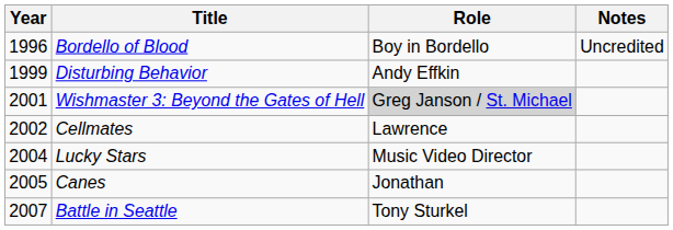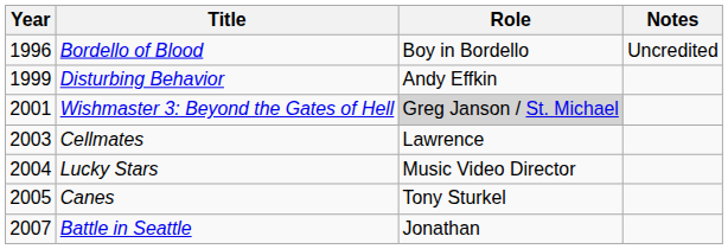 <table class="wikitable sortable">
 <tr>
 <th>Year</th>
 <th>Title</th>
 <th>Role</th>
 <th>Notes</th>
 </tr>
 <tr>
 <td>1996</td>
 <td><em><a href='#'>Bordello of Blood</a></em></td>
 <td>Boy in Bordello</td>
 <td>Uncredited</td>
 </tr>
 <tr>
 <td>1999</td>
 <td><em><a href='#'>Disturbing Behavior</a></em></td>
 <td>Andy Effkin</td>
 <td></td>
 </tr>
 <tr>
 <td>2001</td>
 <td><em><a href='#'>Wishmaster 3: Beyond the Gates of Hell</a></em></td>
 <td style="background: lightgrey;">Greg Janson / <a href='#'>St. Michael</a></td>
 <td></td>
 </tr>
 <tr>
-<td>2002</td>
+<td>2003</td>
 <td><em>Cellmates</em></td>
 <td>Lawrence</td>
 <td></td>
 </tr>
 <tr>
 <td>2004</td>
 <td><em>Lucky Stars</em></td>
 <td>Music Video Director</td>
 <td></td>
 </tr>
 <tr>
 <td>2005</td>
 <td><em>Canes</em></td>
-<td>Jonathan</td>
+<td>Tony Sturkel</td>
 <td></td>
 </tr>
 <tr>
 <td>2007</td>
 <td><em><a href='#'>Battle in Seattle</a></em></td>
-<td>Tony Sturkel</td>
+<td>Jonathan</td>
 <td></td>
 </tr>
 </table>
